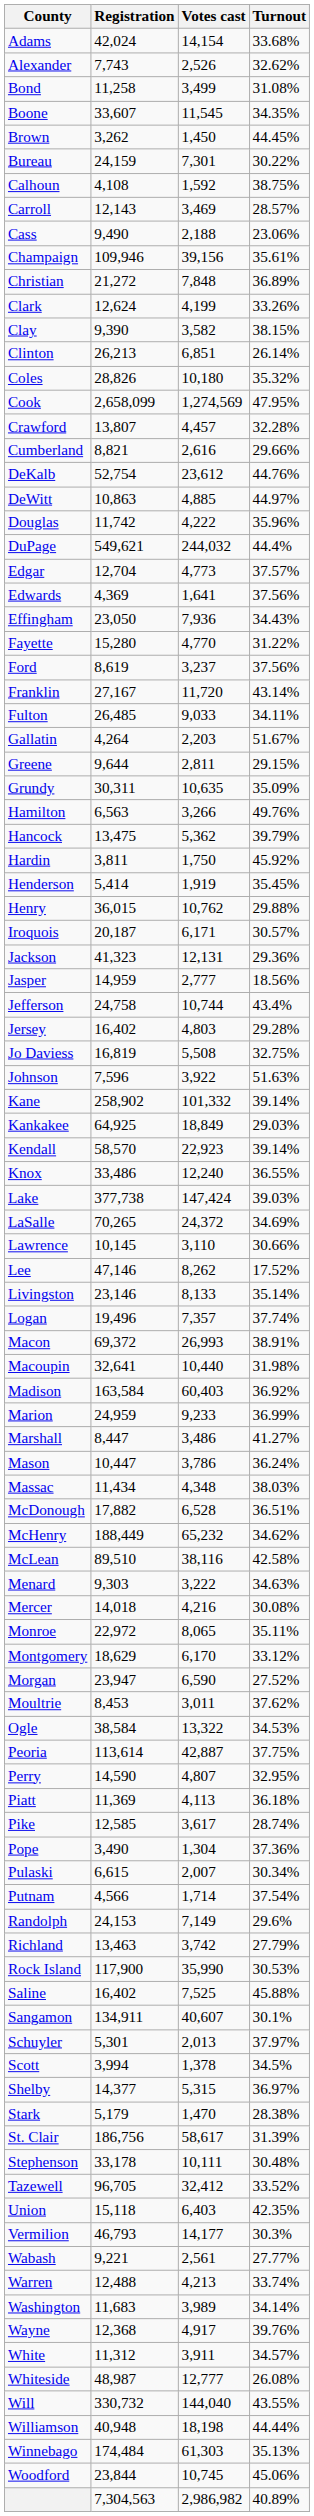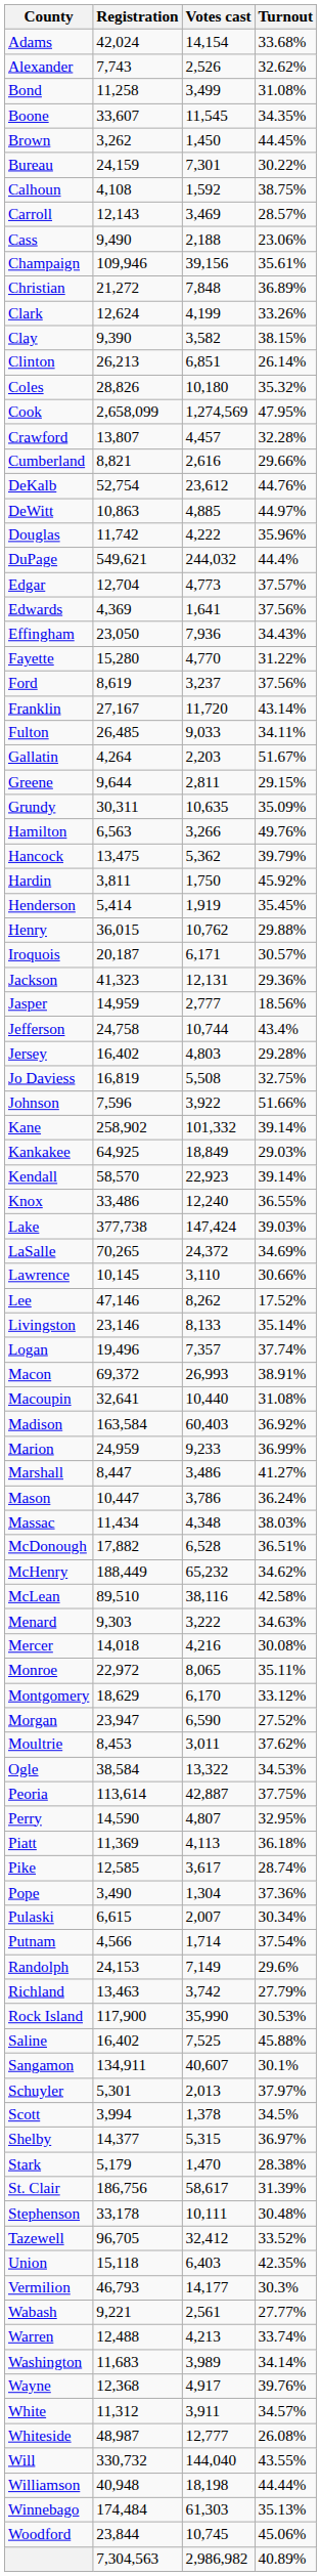 <table class="wikitable collapsible collapsed sortable">
 <tr>
 <th>County</th>
 <th>Registration</th>
 <th>Votes cast</th>
 <th>Turnout</th>
 </tr>
 <tr>
 <td><a href='#'>Adams</a></td>
 <td>42,024</td>
 <td>14,154</td>
 <td>33.68%</td>
 </tr>
 <tr>
 <td><a href='#'>Alexander</a></td>
 <td>7,743</td>
 <td>2,526</td>
 <td>32.62%</td>
 </tr>
 <tr>
 <td><a href='#'>Bond</a></td>
 <td>11,258</td>
 <td>3,499</td>
 <td>31.08%</td>
 </tr>
 <tr>
 <td><a href='#'>Boone</a></td>
 <td>33,607</td>
 <td>11,545</td>
 <td>34.35%</td>
 </tr>
 <tr>
 <td><a href='#'>Brown</a></td>
 <td>3,262</td>
 <td>1,450</td>
 <td>44.45%</td>
 </tr>
 <tr>
 <td><a href='#'>Bureau</a></td>
 <td>24,159</td>
 <td>7,301</td>
 <td>30.22%</td>
 </tr>
 <tr>
 <td><a href='#'>Calhoun</a></td>
 <td>4,108</td>
 <td>1,592</td>
 <td>38.75%</td>
 </tr>
 <tr>
 <td><a href='#'>Carroll</a></td>
 <td>12,143</td>
 <td>3,469</td>
 <td>28.57%</td>
 </tr>
 <tr>
 <td><a href='#'>Cass</a></td>
 <td>9,490</td>
 <td>2,188</td>
 <td>23.06%</td>
 </tr>
 <tr>
 <td><a href='#'>Champaign</a></td>
 <td>109,946</td>
 <td>39,156</td>
 <td>35.61%</td>
 </tr>
 <tr>
 <td><a href='#'>Christian</a></td>
 <td>21,272</td>
 <td>7,848</td>
 <td>36.89%</td>
 </tr>
 <tr>
 <td><a href='#'>Clark</a></td>
 <td>12,624</td>
 <td>4,199</td>
 <td>33.26%</td>
 </tr>
 <tr>
 <td><a href='#'>Clay</a></td>
 <td>9,390</td>
 <td>3,582</td>
 <td>38.15%</td>
 </tr>
 <tr>
 <td><a href='#'>Clinton</a></td>
 <td>26,213</td>
 <td>6,851</td>
 <td>26.14%</td>
 </tr>
 <tr>
 <td><a href='#'>Coles</a></td>
 <td>28,826</td>
 <td>10,180</td>
 <td>35.32%</td>
 </tr>
 <tr>
 <td><a href='#'>Cook</a></td>
 <td>2,658,099</td>
 <td>1,274,569</td>
 <td>47.95%</td>
 </tr>
 <tr>
 <td><a href='#'>Crawford</a></td>
 <td>13,807</td>
 <td>4,457</td>
 <td>32.28%</td>
 </tr>
 <tr>
 <td><a href='#'>Cumberland</a></td>
 <td>8,821</td>
 <td>2,616</td>
 <td>29.66%</td>
 </tr>
 <tr>
 <td><a href='#'>DeKalb</a></td>
 <td>52,754</td>
 <td>23,612</td>
 <td>44.76%</td>
 </tr>
 <tr>
 <td><a href='#'>DeWitt</a></td>
 <td>10,863</td>
 <td>4,885</td>
 <td>44.97%</td>
 </tr>
 <tr>
 <td><a href='#'>Douglas</a></td>
 <td>11,742</td>
 <td>4,222</td>
 <td>35.96%</td>
 </tr>
 <tr>
 <td><a href='#'>DuPage</a></td>
 <td>549,621</td>
 <td>244,032</td>
 <td>44.4%</td>
 </tr>
 <tr>
 <td><a href='#'>Edgar</a></td>
 <td>12,704</td>
 <td>4,773</td>
 <td>37.57%</td>
 </tr>
 <tr>
 <td><a href='#'>Edwards</a></td>
 <td>4,369</td>
 <td>1,641</td>
 <td>37.56%</td>
 </tr>
 <tr>
 <td><a href='#'>Effingham</a></td>
 <td>23,050</td>
 <td>7,936</td>
 <td>34.43%</td>
 </tr>
 <tr>
 <td><a href='#'>Fayette</a></td>
 <td>15,280</td>
 <td>4,770</td>
 <td>31.22%</td>
 </tr>
 <tr>
 <td><a href='#'>Ford</a></td>
 <td>8,619</td>
 <td>3,237</td>
 <td>37.56%</td>
 </tr>
 <tr>
 <td><a href='#'>Franklin</a></td>
 <td>27,167</td>
 <td>11,720</td>
 <td>43.14%</td>
 </tr>
 <tr>
 <td><a href='#'>Fulton</a></td>
 <td>26,485</td>
 <td>9,033</td>
 <td>34.11%</td>
 </tr>
 <tr>
 <td><a href='#'>Gallatin</a></td>
 <td>4,264</td>
 <td>2,203</td>
 <td>51.67%</td>
 </tr>
 <tr>
 <td><a href='#'>Greene</a></td>
 <td>9,644</td>
 <td>2,811</td>
 <td>29.15%</td>
 </tr>
 <tr>
 <td><a href='#'>Grundy</a></td>
 <td>30,311</td>
 <td>10,635</td>
 <td>35.09%</td>
 </tr>
 <tr>
 <td><a href='#'>Hamilton</a></td>
 <td>6,563</td>
 <td>3,266</td>
 <td>49.76%</td>
 </tr>
 <tr>
 <td><a href='#'>Hancock</a></td>
 <td>13,475</td>
 <td>5,362</td>
 <td>39.79%</td>
 </tr>
 <tr>
 <td><a href='#'>Hardin</a></td>
 <td>3,811</td>
 <td>1,750</td>
 <td>45.92%</td>
 </tr>
 <tr>
 <td><a href='#'>Henderson</a></td>
 <td>5,414</td>
 <td>1,919</td>
 <td>35.45%</td>
 </tr>
 <tr>
 <td><a href='#'>Henry</a></td>
 <td>36,015</td>
 <td>10,762</td>
 <td>29.88%</td>
 </tr>
 <tr>
 <td><a href='#'>Iroquois</a></td>
 <td>20,187</td>
 <td>6,171</td>
 <td>30.57%</td>
 </tr>
 <tr>
 <td><a href='#'>Jackson</a></td>
 <td>41,323</td>
 <td>12,131</td>
 <td>29.36%</td>
 </tr>
 <tr>
 <td><a href='#'>Jasper</a></td>
 <td>14,959</td>
 <td>2,777</td>
 <td>18.56%</td>
 </tr>
 <tr>
 <td><a href='#'>Jefferson</a></td>
 <td>24,758</td>
 <td>10,744</td>
 <td>43.4%</td>
 </tr>
 <tr>
 <td><a href='#'>Jersey</a></td>
 <td>16,402</td>
 <td>4,803</td>
 <td>29.28%</td>
 </tr>
 <tr>
 <td><a href='#'>Jo Daviess</a></td>
 <td>16,819</td>
 <td>5,508</td>
 <td>32.75%</td>
 </tr>
 <tr>
 <td><a href='#'>Johnson</a></td>
 <td>7,596</td>
 <td>3,922</td>
-<td>51.63%</td>
+<td>51.66%</td>
 </tr>
 <tr>
 <td><a href='#'>Kane</a></td>
 <td>258,902</td>
 <td>101,332</td>
 <td>39.14%</td>
 </tr>
 <tr>
 <td><a href='#'>Kankakee</a></td>
 <td>64,925</td>
 <td>18,849</td>
 <td>29.03%</td>
 </tr>
 <tr>
 <td><a href='#'>Kendall</a></td>
 <td>58,570</td>
 <td>22,923</td>
 <td>39.14%</td>
 </tr>
 <tr>
 <td><a href='#'>Knox</a></td>
 <td>33,486</td>
 <td>12,240</td>
 <td>36.55%</td>
 </tr>
 <tr>
 <td><a href='#'>Lake</a></td>
 <td>377,738</td>
 <td>147,424</td>
 <td>39.03%</td>
 </tr>
 <tr>
 <td><a href='#'>LaSalle</a></td>
 <td>70,265</td>
 <td>24,372</td>
 <td>34.69%</td>
 </tr>
 <tr>
 <td><a href='#'>Lawrence</a></td>
 <td>10,145</td>
 <td>3,110</td>
 <td>30.66%</td>
 </tr>
 <tr>
 <td><a href='#'>Lee</a></td>
 <td>47,146</td>
 <td>8,262</td>
 <td>17.52%</td>
 </tr>
 <tr>
 <td><a href='#'>Livingston</a></td>
 <td>23,146</td>
 <td>8,133</td>
 <td>35.14%</td>
 </tr>
 <tr>
 <td><a href='#'>Logan</a></td>
 <td>19,496</td>
 <td>7,357</td>
 <td>37.74%</td>
 </tr>
 <tr>
 <td><a href='#'>Macon</a></td>
 <td>69,372</td>
 <td>26,993</td>
 <td>38.91%</td>
 </tr>
 <tr>
 <td><a href='#'>Macoupin</a></td>
 <td>32,641</td>
 <td>10,440</td>
-<td>31.98%</td>
+<td>31.08%</td>
 </tr>
 <tr>
 <td><a href='#'>Madison</a></td>
 <td>163,584</td>
 <td>60,403</td>
 <td>36.92%</td>
 </tr>
 <tr>
 <td><a href='#'>Marion</a></td>
 <td>24,959</td>
 <td>9,233</td>
 <td>36.99%</td>
 </tr>
 <tr>
 <td><a href='#'>Marshall</a></td>
 <td>8,447</td>
 <td>3,486</td>
 <td>41.27%</td>
 </tr>
 <tr>
 <td><a href='#'>Mason</a></td>
 <td>10,447</td>
 <td>3,786</td>
 <td>36.24%</td>
 </tr>
 <tr>
 <td><a href='#'>Massac</a></td>
 <td>11,434</td>
 <td>4,348</td>
 <td>38.03%</td>
 </tr>
 <tr>
 <td><a href='#'>McDonough</a></td>
 <td>17,882</td>
 <td>6,528</td>
 <td>36.51%</td>
 </tr>
 <tr>
 <td><a href='#'>McHenry</a></td>
 <td>188,449</td>
 <td>65,232</td>
 <td>34.62%</td>
 </tr>
 <tr>
 <td><a href='#'>McLean</a></td>
 <td>89,510</td>
 <td>38,116</td>
 <td>42.58%</td>
 </tr>
 <tr>
 <td><a href='#'>Menard</a></td>
 <td>9,303</td>
 <td>3,222</td>
 <td>34.63%</td>
 </tr>
 <tr>
 <td><a href='#'>Mercer</a></td>
 <td>14,018</td>
 <td>4,216</td>
 <td>30.08%</td>
 </tr>
 <tr>
 <td><a href='#'>Monroe</a></td>
 <td>22,972</td>
 <td>8,065</td>
 <td>35.11%</td>
 </tr>
 <tr>
 <td><a href='#'>Montgomery</a></td>
 <td>18,629</td>
 <td>6,170</td>
 <td>33.12%</td>
 </tr>
 <tr>
 <td><a href='#'>Morgan</a></td>
 <td>23,947</td>
 <td>6,590</td>
 <td>27.52%</td>
 </tr>
 <tr>
 <td><a href='#'>Moultrie</a></td>
 <td>8,453</td>
 <td>3,011</td>
 <td>37.62%</td>
 </tr>
 <tr>
 <td><a href='#'>Ogle</a></td>
 <td>38,584</td>
 <td>13,322</td>
 <td>34.53%</td>
 </tr>
 <tr>
 <td><a href='#'>Peoria</a></td>
 <td>113,614</td>
 <td>42,887</td>
 <td>37.75%</td>
 </tr>
 <tr>
 <td><a href='#'>Perry</a></td>
 <td>14,590</td>
 <td>4,807</td>
 <td>32.95%</td>
 </tr>
 <tr>
 <td><a href='#'>Piatt</a></td>
 <td>11,369</td>
 <td>4,113</td>
 <td>36.18%</td>
 </tr>
 <tr>
 <td><a href='#'>Pike</a></td>
 <td>12,585</td>
 <td>3,617</td>
 <td>28.74%</td>
 </tr>
 <tr>
 <td><a href='#'>Pope</a></td>
 <td>3,490</td>
 <td>1,304</td>
 <td>37.36%</td>
 </tr>
 <tr>
 <td><a href='#'>Pulaski</a></td>
 <td>6,615</td>
 <td>2,007</td>
 <td>30.34%</td>
 </tr>
 <tr>
 <td><a href='#'>Putnam</a></td>
 <td>4,566</td>
 <td>1,714</td>
 <td>37.54%</td>
 </tr>
 <tr>
 <td><a href='#'>Randolph</a></td>
 <td>24,153</td>
 <td>7,149</td>
 <td>29.6%</td>
 </tr>
 <tr>
 <td><a href='#'>Richland</a></td>
 <td>13,463</td>
 <td>3,742</td>
 <td>27.79%</td>
 </tr>
 <tr>
 <td><a href='#'>Rock Island</a></td>
 <td>117,900</td>
 <td>35,990</td>
 <td>30.53%</td>
 </tr>
 <tr>
 <td><a href='#'>Saline</a></td>
 <td>16,402</td>
 <td>7,525</td>
 <td>45.88%</td>
 </tr>
 <tr>
 <td><a href='#'>Sangamon</a></td>
 <td>134,911</td>
 <td>40,607</td>
 <td>30.1%</td>
 </tr>
 <tr>
 <td><a href='#'>Schuyler</a></td>
 <td>5,301</td>
 <td>2,013</td>
 <td>37.97%</td>
 </tr>
 <tr>
 <td><a href='#'>Scott</a></td>
 <td>3,994</td>
 <td>1,378</td>
 <td>34.5%</td>
 </tr>
 <tr>
 <td><a href='#'>Shelby</a></td>
 <td>14,377</td>
 <td>5,315</td>
 <td>36.97%</td>
 </tr>
 <tr>
 <td><a href='#'>Stark</a></td>
 <td>5,179</td>
 <td>1,470</td>
 <td>28.38%</td>
 </tr>
 <tr>
 <td><a href='#'>St. Clair</a></td>
 <td>186,756</td>
 <td>58,617</td>
 <td>31.39%</td>
 </tr>
 <tr>
 <td><a href='#'>Stephenson</a></td>
 <td>33,178</td>
 <td>10,111</td>
 <td>30.48%</td>
 </tr>
 <tr>
 <td><a href='#'>Tazewell</a></td>
 <td>96,705</td>
 <td>32,412</td>
 <td>33.52%</td>
 </tr>
 <tr>
 <td><a href='#'>Union</a></td>
 <td>15,118</td>
 <td>6,403</td>
 <td>42.35%</td>
 </tr>
 <tr>
 <td><a href='#'>Vermilion</a></td>
 <td>46,793</td>
 <td>14,177</td>
 <td>30.3%</td>
 </tr>
 <tr>
 <td><a href='#'>Wabash</a></td>
 <td>9,221</td>
 <td>2,561</td>
 <td>27.77%</td>
 </tr>
 <tr>
 <td><a href='#'>Warren</a></td>
 <td>12,488</td>
 <td>4,213</td>
 <td>33.74%</td>
 </tr>
 <tr>
 <td><a href='#'>Washington</a></td>
 <td>11,683</td>
 <td>3,989</td>
 <td>34.14%</td>
 </tr>
 <tr>
 <td><a href='#'>Wayne</a></td>
 <td>12,368</td>
 <td>4,917</td>
 <td>39.76%</td>
 </tr>
 <tr>
 <td><a href='#'>White</a></td>
 <td>11,312</td>
 <td>3,911</td>
 <td>34.57%</td>
 </tr>
 <tr>
 <td><a href='#'>Whiteside</a></td>
 <td>48,987</td>
 <td>12,777</td>
 <td>26.08%</td>
 </tr>
 <tr>
 <td><a href='#'>Will</a></td>
 <td>330,732</td>
 <td>144,040</td>
 <td>43.55%</td>
 </tr>
 <tr>
 <td><a href='#'>Williamson</a></td>
 <td>40,948</td>
 <td>18,198</td>
 <td>44.44%</td>
 </tr>
 <tr>
 <td><a href='#'>Winnebago</a></td>
 <td>174,484</td>
 <td>61,303</td>
 <td>35.13%</td>
 </tr>
 <tr>
 <td><a href='#'>Woodford</a></td>
 <td>23,844</td>
 <td>10,745</td>
 <td>45.06%</td>
 </tr>
 <tr>
 <th></th>
 <td>7,304,563</td>
 <td>2,986,982</td>
 <td>40.89%</td>
 </tr>
 </table>
